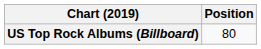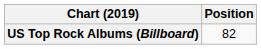 <table class="wikitable plainrowheaders" style="text-align:center">
 <tr>
 <th scope="col">Chart (2019)</th>
 <th scope="col">Position</th>
 </tr>
 <tr>
 <th scope="row">US Top Rock Albums (<em>Billboard</em>)</th>
-<td>80</td>
+<td>82</td>
 </tr>
 </table>
